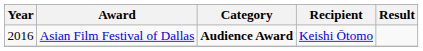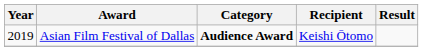 <table class="wikitable plainrowheaders sortable">
 <tr>
 <th scope="col">Year</th>
 <th scope="col">Award</th>
 <th scope="col">Category</th>
 <th scope="col">Recipient</th>
 <th scope="col">Result</th>
 </tr>
 <tr>
-<td>2016</td>
+<td>2019</td>
 <td><a href='#'>Asian Film Festival of Dallas</a></td>
 <td><strong>Audience Award</strong></td>
 <td><a href='#'>Keishi Ōtomo</a></td>
 <td></td>
 </tr>
 <tr>
 </tr>
 </table>
